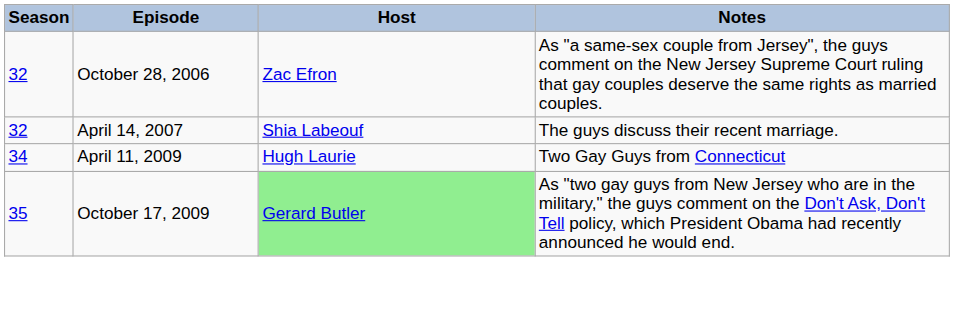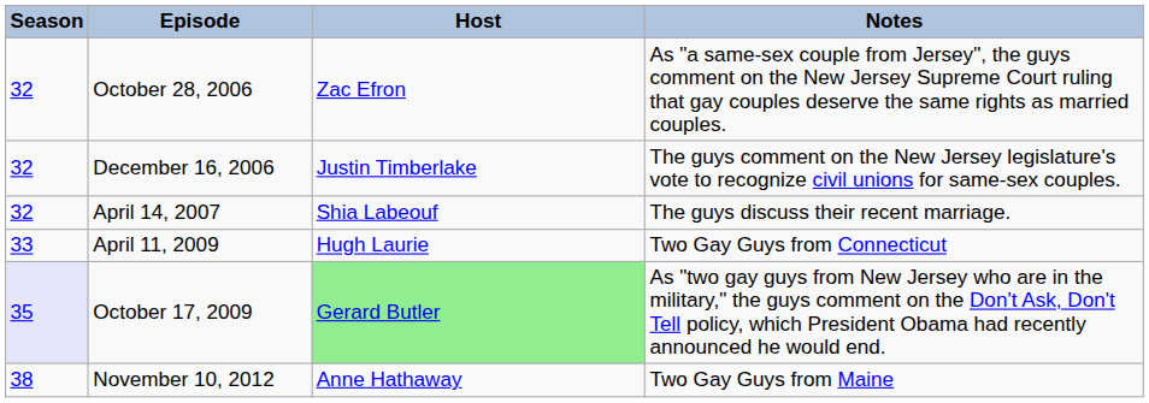 <table class="wikitable" style="width:100%;">
 <tr>
 <th style="background:#B0C4DE;" width="5%">Season</th>
 <th style="background:#B0C4DE;" width="20%">Episode</th>
 <th style="background:#B0C4DE;" width="30%">Host</th>
 <th style="background:#B0C4DE;" width="45%">Notes</th>
 </tr>
 <tr>
 <td><a href='#'>32</a></td>
 <td>October 28, 2006</td>
 <td><a href='#'>Zac Efron</a></td>
 <td>As "a same-sex couple from Jersey", the guys comment on the New Jersey Supreme Court ruling that gay couples deserve the same rights as married couples.</td>
 </tr>
 <tr>
 <td><a href='#'>32</a></td>
+<td>December 16, 2006</td>
+<td><a href='#'>Justin Timberlake</a></td>
+<td>The guys comment on the New Jersey legislature's vote to recognize <a href='#'>civil unions</a> for same-sex couples.</td>
+</tr>
+<tr>
+<td><a href='#'>32</a></td>
 <td>April 14, 2007</td>
 <td><a href='#'>Shia Labeouf</a></td>
 <td>The guys discuss their recent marriage.</td>
 </tr>
 <tr>
-<td><a href='#'>34</a></td>
+<td><a href='#'>33</a></td>
 <td>April 11, 2009</td>
 <td><a href='#'>Hugh Laurie</a></td>
 <td>Two Gay Guys from <a href='#'>Connecticut</a></td>
 </tr>
 <tr>
-<td><a href='#'>35</a></td>
+<td style="background: lavender;"><a href='#'>35</a></td>
 <td>October 17, 2009</td>
 <td style="background: lightgreen;"><a href='#'>Gerard Butler</a></td>
 <td>As "two gay guys from New Jersey who are in the military," the guys comment on the <a href='#'>Don't Ask, Don't Tell</a> policy, which President Obama had recently announced he would end.</td>
 </tr>
+<tr>
+<td><a href='#'>38</a></td>
+<td>November 10, 2012</td>
+<td><a href='#'>Anne Hathaway</a></td>
+<td>Two Gay Guys from <a href='#'>Maine</a></td>
+</tr>
 </table>
